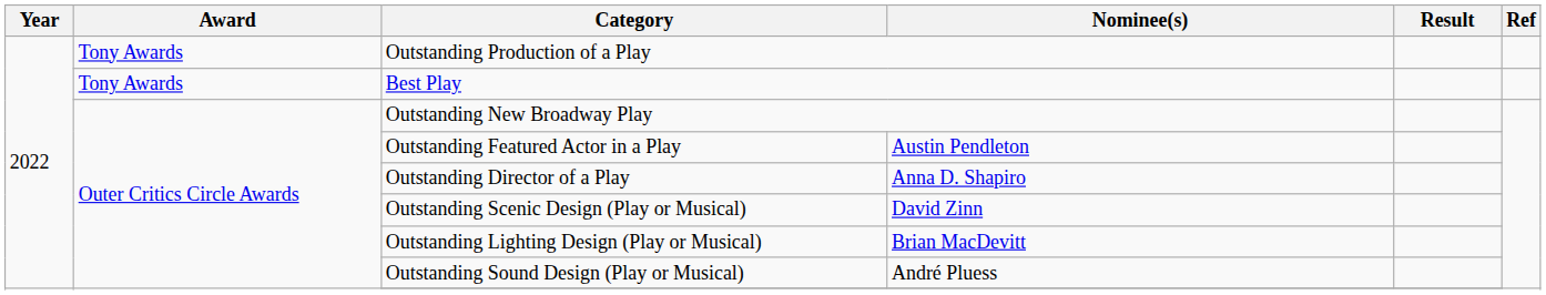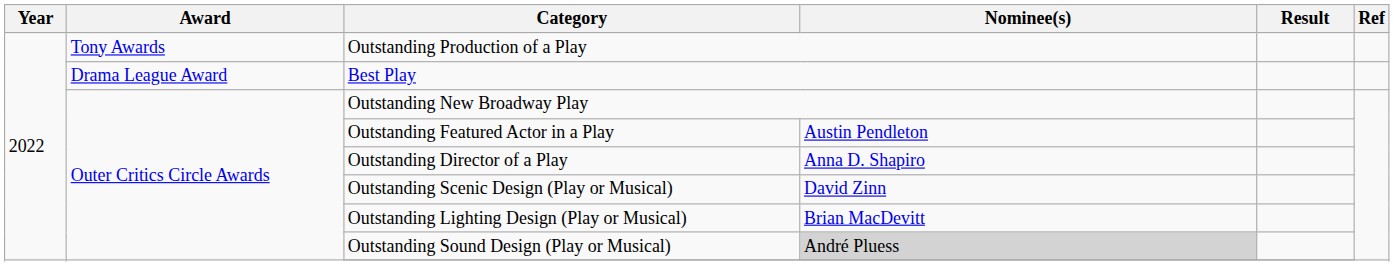 <table class="wikitable unsortable">
 <tr>
 <th scope="col" style="width:3em;">Year</th>
 <th scope="col" style="width:15em;">Award</th>
 <th scope="col" style="width:25em;">Category</th>
 <th scope="col" style="width:25em;">Nominee(s)</th>
 <th scope="col" style="width:5em;">Result</th>
 <th>Ref</th>
 </tr>
 <tr>
 <td rowspan="10">2022</td>
 <td><a href='#'>Tony Awards</a></td>
 <td colspan=2>Outstanding Production of a Play</td>
 <td></td>
 <td></td>
 </tr>
 <tr>
-<td><a href='#'>Tony Awards</a></td>
+<td><a href='#'>Drama League Award</a></td>
 <td colspan=2><a href='#'>Best Play</a></td>
 <td></td>
 <td></td>
 </tr>
 <tr>
 <td rowspan="10"><a href='#'>Outer Critics Circle Awards</a></td>
 <td colspan=2>Outstanding New Broadway Play</td>
 <td></td>
 <td rowspan=10></td>
 </tr>
 <tr>
 <td>Outstanding Featured Actor in a Play</td>
 <td><a href='#'>Austin Pendleton</a></td>
 <td></td>
 </tr>
 <tr>
 <td>Outstanding Director of a Play</td>
 <td><a href='#'>Anna D. Shapiro</a></td>
 <td></td>
 </tr>
 <tr>
 <td>Outstanding Scenic Design (Play or Musical)</td>
 <td><a href='#'>David Zinn</a></td>
 <td></td>
 </tr>
 <tr>
 <td>Outstanding Lighting Design (Play or Musical)</td>
 <td><a href='#'>Brian MacDevitt</a></td>
 <td></td>
 </tr>
 <tr>
 <td>Outstanding Sound Design (Play or Musical)</td>
-<td>André Pluess</td>
+<td style="background: lightgrey;">André Pluess</td>
 <td></td>
 </tr>
 <tr>
 </tr>
 </table>
